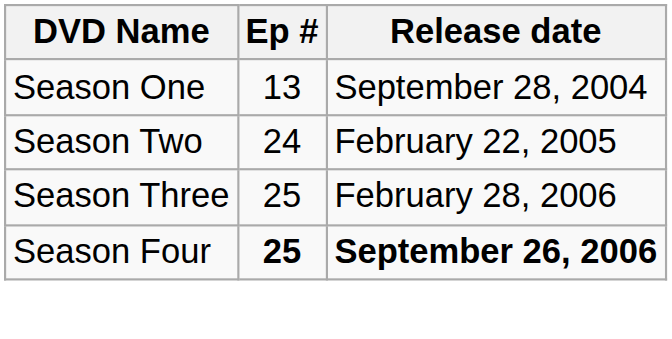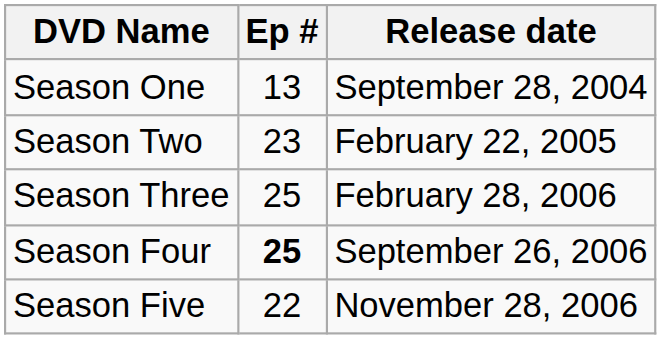 <table class="wikitable">
 <tr>
 <th>DVD Name</th>
 <th>Ep #</th>
 <th>Release date</th>
 </tr>
 <tr>
 <td>Season One</td>
 <td style="text-align:center;">13</td>
 <td>September 28, 2004</td>
 </tr>
 <tr>
 <td>Season Two</td>
-<td style="text-align:center;">24</td>
+<td style="text-align:center;">23</td>
 <td>February 22, 2005</td>
 </tr>
 <tr>
 <td>Season Three</td>
 <td style="text-align:center;">25</td>
 <td>February 28, 2006</td>
 </tr>
 <tr>
 <td>Season Four</td>
 <td style="text-align:center;"><strong>25</strong></td>
-<td><strong>September 26, 2006</strong></td>
+<td>September 26, 2006</td>
+</tr>
+<tr>
+<td>Season Five</td>
+<td style="text-align:center;">22</td>
+<td>November 28, 2006</td>
 </tr>
 </table>
